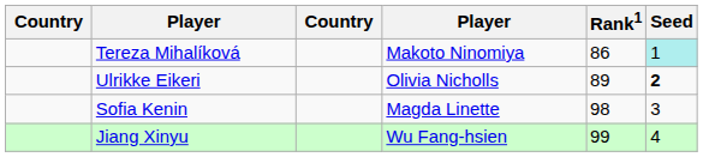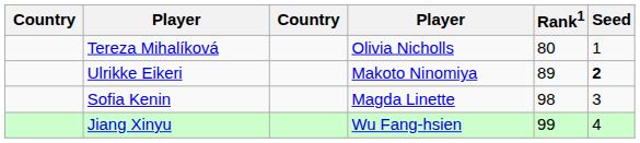 <table class="sortable wikitable">
 <tr>
 <th width="70">Country</th>
 <th width="175">Player</th>
 <th width="70">Country</th>
 <th width="175">Player</th>
 <th>Rank<sup>1</sup></th>
 <th>Seed</th>
 </tr>
 <tr>
 <td></td>
 <td><a href='#'>Tereza Mihalíková</a></td>
 <td></td>
-<td><a href='#'>Makoto Ninomiya</a></td>
-<td>86</td>
-<td style="background: paleturquoise;">1</td>
+<td><a href='#'>Olivia Nicholls</a></td>
+<td>80</td>
+<td>1</td>
 </tr>
 <tr>
 <td></td>
 <td><a href='#'>Ulrikke Eikeri</a></td>
 <td></td>
-<td><a href='#'>Olivia Nicholls</a></td>
+<td><a href='#'>Makoto Ninomiya</a></td>
 <td>89</td>
 <td><strong>2</strong></td>
 </tr>
 <tr>
 <td></td>
 <td><a href='#'>Sofia Kenin</a></td>
 <td></td>
 <td><a href='#'>Magda Linette</a></td>
 <td>98</td>
 <td>3</td>
 </tr>
 <tr style="background:#cfc;">
 <td></td>
 <td><a href='#'>Jiang Xinyu</a></td>
 <td></td>
 <td><a href='#'>Wu Fang-hsien</a></td>
 <td>99</td>
 <td>4</td>
 </tr>
 </table>
